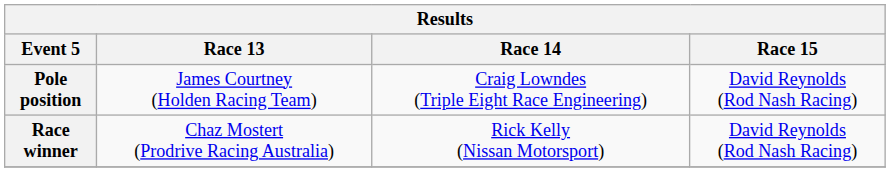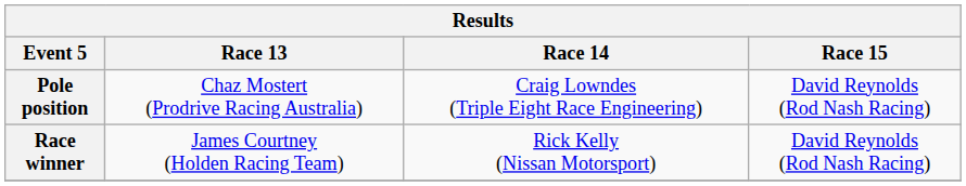 <table class="wikitable collapsible collapsed" align="center" width=75% style="font-size: 85%; max-width: 950px">
 <tr>
 <th colspan="4">Results</th>
 </tr>
 <tr>
 <th>Event 5</th>
 <th>Race 13</th>
 <th>Race 14</th>
 <th>Race 15</th>
 </tr>
 <tr>
 <th>Pole<br>position</th>
-<td align="center"> <a href='#'>James Courtney</a><br>(<a href='#'>Holden Racing Team</a>)</td>
+<td align="center"> <a href='#'>Chaz Mostert</a><br>(<a href='#'>Prodrive Racing Australia</a>)</td>
 <td align="center"> <a href='#'>Craig Lowndes</a><br>(<a href='#'>Triple Eight Race Engineering</a>)</td>
 <td align="center"> <a href='#'>David Reynolds</a><br>(<a href='#'>Rod Nash Racing</a>)</td>
 </tr>
 <tr>
 <th>Race<br>winner</th>
-<td align="center"> <a href='#'>Chaz Mostert</a><br>(<a href='#'>Prodrive Racing Australia</a>)</td>
+<td align="center"> <a href='#'>James Courtney</a><br>(<a href='#'>Holden Racing Team</a>)</td>
 <td align="center"> <a href='#'>Rick Kelly</a><br>(<a href='#'>Nissan Motorsport</a>)</td>
 <td align="center"> <a href='#'>David Reynolds</a><br>(<a href='#'>Rod Nash Racing</a>)</td>
 </tr>
 <tr>
 </tr>
 </table>
